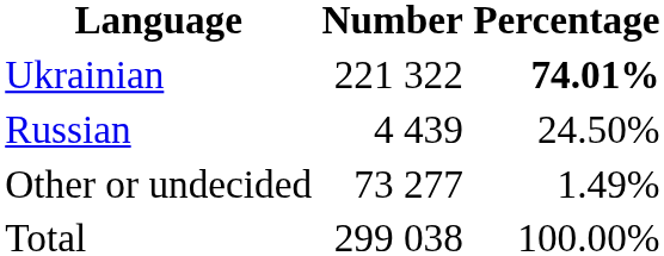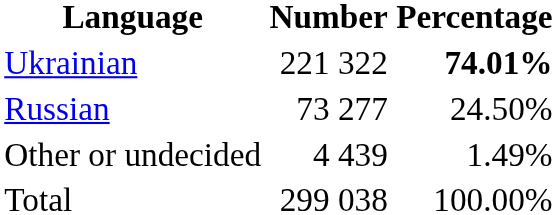 <table class="standard">
 <tr>
 <th>Language</th>
 <th>Number</th>
 <th>Percentage</th>
 </tr>
 <tr>
 <td><a href='#'>Ukrainian</a></td>
 <td align="right">221 322</td>
 <td align="right"><strong>74.01%</strong></td>
 </tr>
 <tr>
 <td><a href='#'>Russian</a></td>
-<td align="right">4 439</td>
+<td align="right">73 277</td>
 <td align="right">24.50%</td>
 </tr>
 <tr>
 <td>Other or undecided</td>
-<td align="right">73 277</td>
+<td align="right">4 439</td>
 <td align="right">1.49%</td>
 </tr>
 <tr>
 <td>Total</td>
 <td align="right">299 038</td>
 <td align="right">100.00%</td>
 </tr>
 </table>
